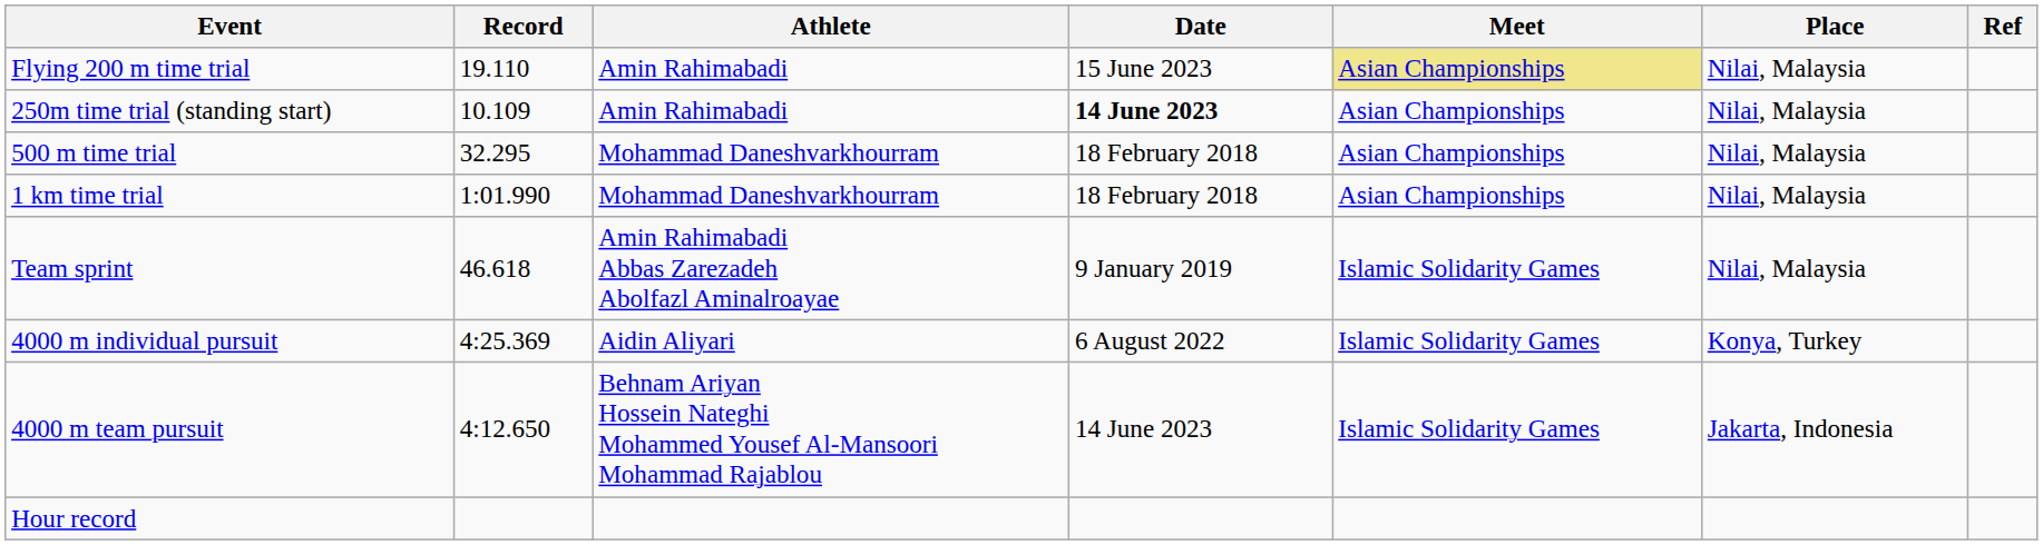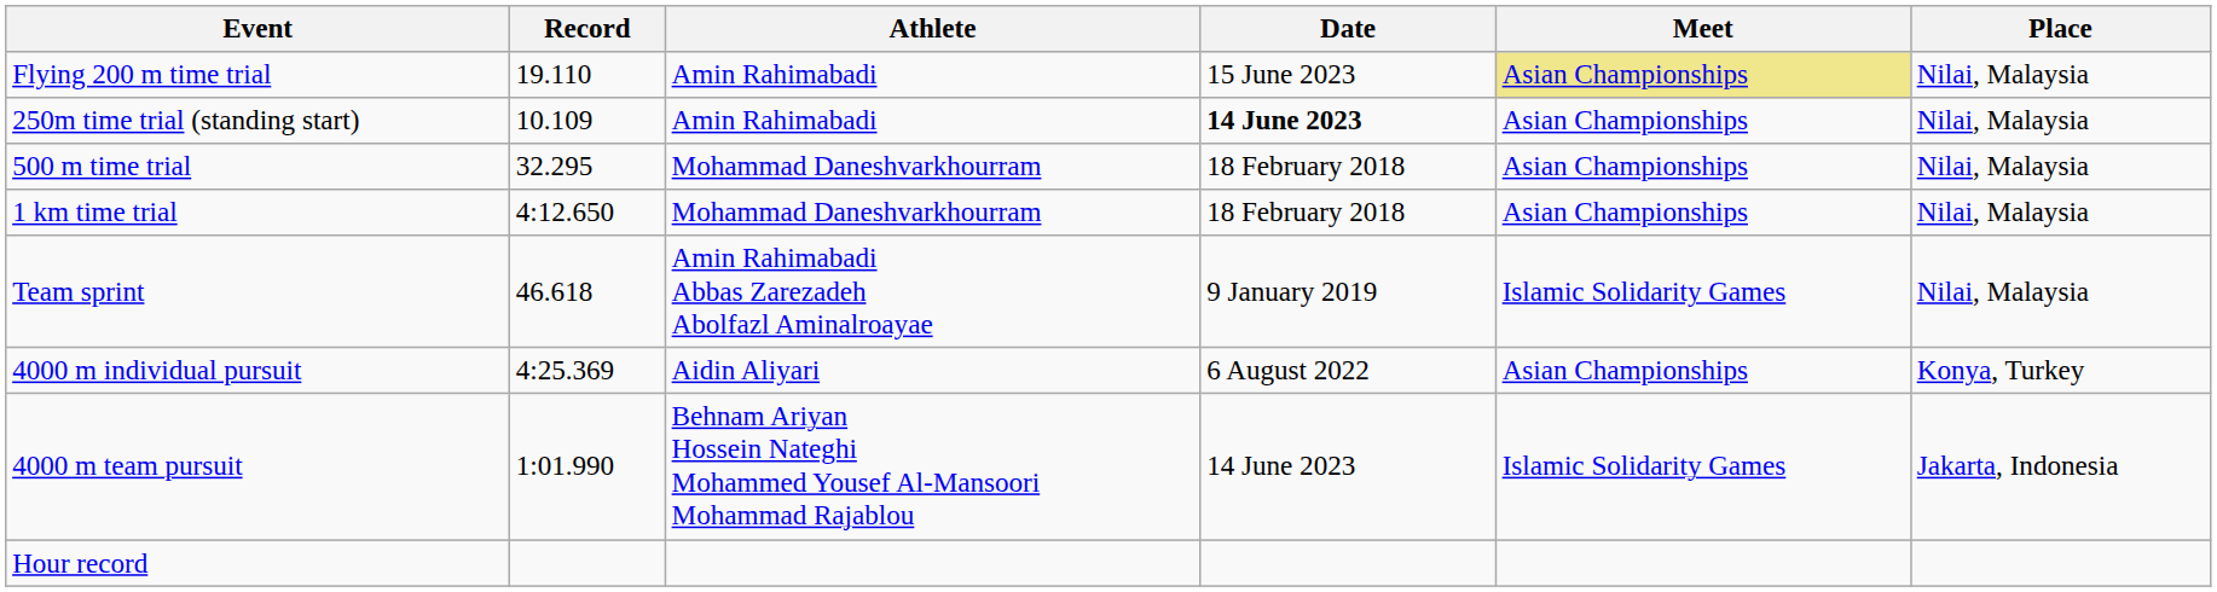 <table class="wikitable" style="font-size:95%; width: 95%;">
 <tr>
 <th>Event</th>
 <th>Record</th>
 <th>Athlete</th>
 <th>Date</th>
 <th>Meet</th>
 <th>Place</th>
-<th>Ref</th>
 </tr>
 <tr>
 <td><a href='#'>Flying 200 m time trial</a></td>
 <td>19.110</td>
 <td><a href='#'>Amin Rahimabadi</a></td>
 <td>15 June 2023</td>
 <td style="background: khaki;"><a href='#'>Asian Championships</a></td>
 <td><a href='#'>Nilai</a>, Malaysia</td>
-<td></td>
 </tr>
 <tr>
 <td><a href='#'>250m time trial</a> (standing start)</td>
 <td>10.109</td>
 <td><a href='#'>Amin Rahimabadi</a></td>
 <td><strong>14 June 2023</strong></td>
 <td><a href='#'>Asian Championships</a></td>
 <td><a href='#'>Nilai</a>, Malaysia</td>
-<td></td>
 </tr>
 <tr>
 <td><a href='#'>500 m time trial</a></td>
 <td>32.295</td>
 <td><a href='#'>Mohammad Daneshvarkhourram</a></td>
 <td>18 February 2018</td>
 <td><a href='#'>Asian Championships</a></td>
 <td><a href='#'>Nilai</a>, Malaysia</td>
-<td></td>
 </tr>
 <tr>
 <td><a href='#'>1 km time trial</a></td>
-<td>1:01.990</td>
+<td>4:12.650</td>
 <td><a href='#'>Mohammad Daneshvarkhourram</a></td>
 <td>18 February 2018</td>
 <td><a href='#'>Asian Championships</a></td>
 <td><a href='#'>Nilai</a>, Malaysia</td>
-<td></td>
 </tr>
 <tr>
 <td><a href='#'>Team sprint</a></td>
 <td>46.618</td>
 <td><a href='#'>Amin Rahimabadi</a><br><a href='#'>Abbas Zarezadeh</a><br><a href='#'>Abolfazl Aminalroayae</a></td>
 <td>9 January 2019</td>
 <td><a href='#'>Islamic Solidarity Games</a></td>
 <td><a href='#'>Nilai</a>, Malaysia</td>
-<td></td>
 </tr>
 <tr>
 <td><a href='#'>4000 m individual pursuit</a></td>
 <td>4:25.369</td>
 <td><a href='#'>Aidin Aliyari</a></td>
 <td>6 August 2022</td>
-<td><a href='#'>Islamic Solidarity Games</a></td>
+<td><a href='#'>Asian Championships</a></td>
 <td><a href='#'>Konya</a>, Turkey</td>
-<td></td>
 </tr>
 <tr>
 <td><a href='#'>4000 m team pursuit</a></td>
-<td>4:12.650</td>
+<td>1:01.990</td>
 <td><a href='#'>Behnam Ariyan</a><br><a href='#'>Hossein Nateghi</a><br><a href='#'>Mohammed Yousef Al-Mansoori</a><br><a href='#'>Mohammad Rajablou</a></td>
 <td>14 June 2023</td>
 <td><a href='#'>Islamic Solidarity Games</a></td>
 <td><a href='#'>Jakarta</a>, Indonesia</td>
-<td></td>
 </tr>
 <tr>
 <td><a href='#'>Hour record</a></td>
 <td></td>
 <td></td>
 <td></td>
 <td></td>
 <td></td>
-<td></td>
 </tr>
 </table>
